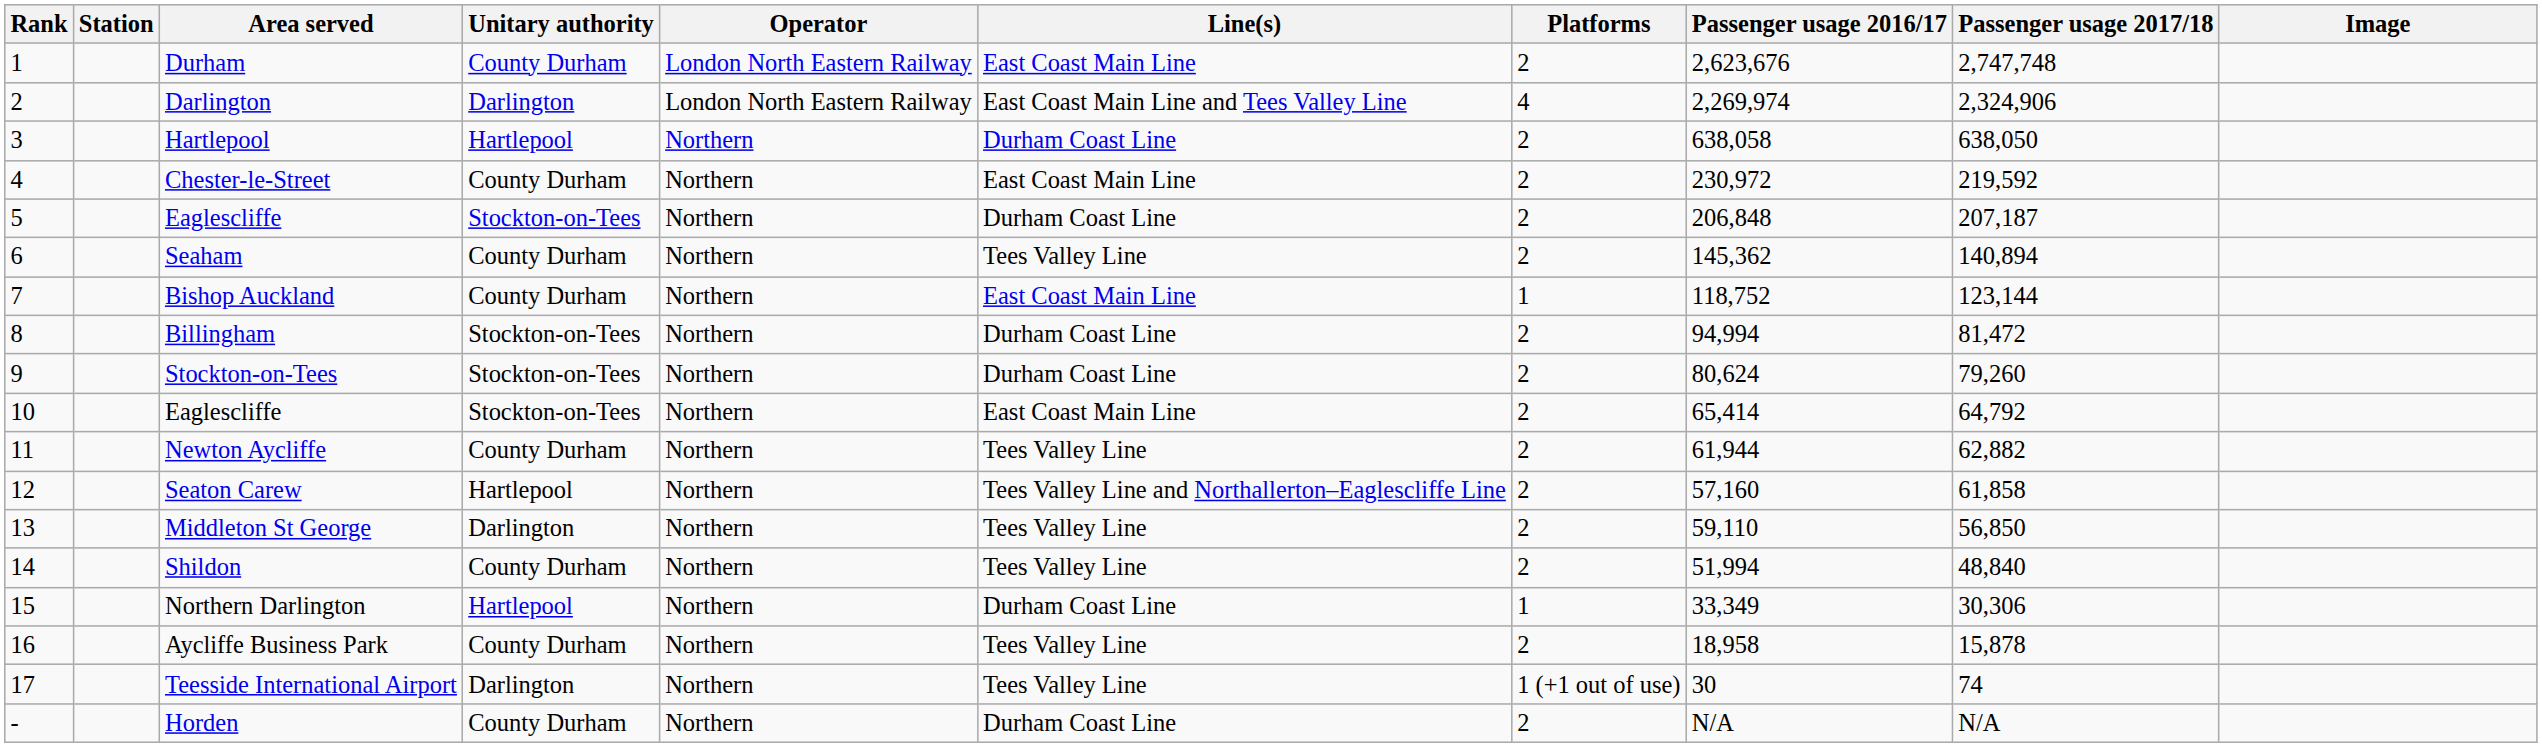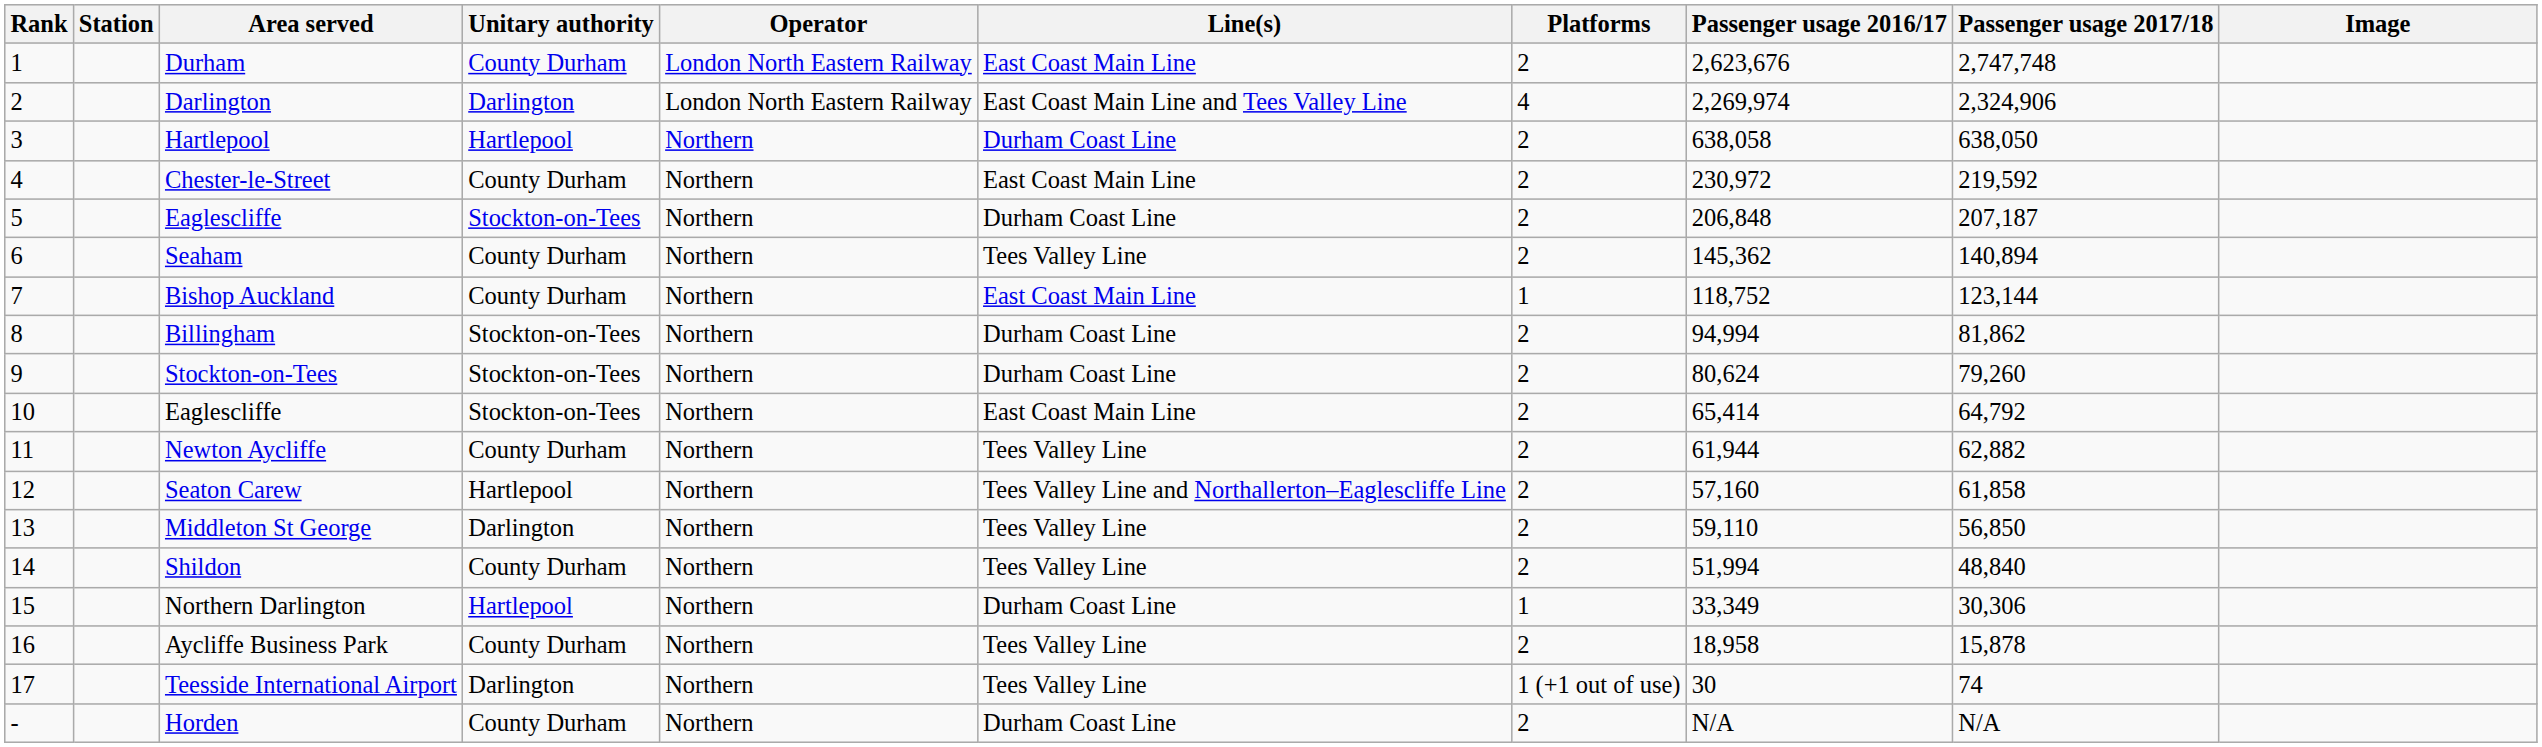 <table class="wikitable sortable">
 <tr style="background:#efefef;">
 <th>Rank</th>
 <th>Station</th>
 <th>Area served</th>
 <th>Unitary authority</th>
 <th>Operator</th>
 <th>Line(s)</th>
 <th>Platforms</th>
 <th>Passenger usage 2016/17</th>
 <th>Passenger usage 2017/18</th>
 <th style="width:200px;">Image</th>
 </tr>
 <tr>
 <td>1</td>
 <td></td>
 <td><a href='#'>Durham</a></td>
 <td><a href='#'>County Durham</a></td>
 <td><a href='#'>London North Eastern Railway</a></td>
 <td><a href='#'>East Coast Main Line</a></td>
 <td>2</td>
 <td>2,623,676</td>
 <td>2,747,748</td>
 <td></td>
 </tr>
 <tr>
 <td>2</td>
 <td></td>
 <td><a href='#'>Darlington</a></td>
 <td><a href='#'>Darlington</a></td>
 <td>London North Eastern Railway</td>
 <td>East Coast Main Line and <a href='#'>Tees Valley Line</a></td>
 <td>4</td>
 <td>2,269,974</td>
 <td>2,324,906</td>
 <td></td>
 </tr>
 <tr>
 <td>3</td>
 <td></td>
 <td><a href='#'>Hartlepool</a></td>
 <td><a href='#'>Hartlepool</a></td>
 <td><a href='#'>Northern</a></td>
 <td><a href='#'>Durham Coast Line</a></td>
 <td>2</td>
 <td>638,058</td>
 <td>638,050</td>
 <td></td>
 </tr>
 <tr>
 <td>4</td>
 <td></td>
 <td><a href='#'>Chester-le-Street</a></td>
 <td>County Durham</td>
 <td>Northern</td>
 <td>East Coast Main Line</td>
 <td>2</td>
 <td>230,972</td>
 <td>219,592</td>
 <td></td>
 </tr>
 <tr>
 <td>5</td>
 <td></td>
 <td><a href='#'>Eaglescliffe</a></td>
 <td><a href='#'>Stockton-on-Tees</a></td>
 <td>Northern</td>
 <td>Durham Coast Line</td>
 <td>2</td>
 <td>206,848</td>
 <td>207,187</td>
 <td></td>
 </tr>
 <tr>
 <td>6</td>
 <td></td>
 <td><a href='#'>Seaham</a></td>
 <td>County Durham</td>
 <td>Northern</td>
 <td>Tees Valley Line</td>
 <td>2</td>
 <td>145,362</td>
 <td>140,894</td>
 <td></td>
 </tr>
 <tr>
 <td>7</td>
 <td></td>
 <td><a href='#'>Bishop Auckland</a></td>
 <td>County Durham</td>
 <td>Northern</td>
 <td><a href='#'>East Coast Main Line</a></td>
 <td>1</td>
 <td>118,752</td>
 <td>123,144</td>
 <td></td>
 </tr>
 <tr>
 <td>8</td>
 <td></td>
 <td><a href='#'>Billingham</a></td>
 <td>Stockton-on-Tees</td>
 <td>Northern</td>
 <td>Durham Coast Line</td>
 <td>2</td>
 <td>94,994</td>
-<td>81,472</td>
+<td>81,862</td>
 <td></td>
 </tr>
 <tr>
 <td>9</td>
 <td></td>
 <td><a href='#'>Stockton-on-Tees</a></td>
 <td>Stockton-on-Tees</td>
 <td>Northern</td>
 <td>Durham Coast Line</td>
 <td>2</td>
 <td>80,624</td>
 <td>79,260</td>
 <td></td>
 </tr>
 <tr>
 <td>10</td>
 <td></td>
 <td>Eaglescliffe</td>
 <td>Stockton-on-Tees</td>
 <td>Northern</td>
 <td>East Coast Main Line</td>
 <td>2</td>
 <td>65,414</td>
 <td>64,792</td>
 <td></td>
 </tr>
 <tr>
 <td>11</td>
 <td></td>
 <td><a href='#'>Newton Aycliffe</a></td>
 <td>County Durham</td>
 <td>Northern</td>
 <td>Tees Valley Line</td>
 <td>2</td>
 <td>61,944</td>
 <td>62,882</td>
 <td></td>
 </tr>
 <tr>
 <td>12</td>
 <td></td>
 <td><a href='#'>Seaton Carew</a></td>
 <td>Hartlepool</td>
 <td>Northern</td>
 <td>Tees Valley Line and <a href='#'>Northallerton–Eaglescliffe Line</a></td>
 <td>2</td>
 <td>57,160</td>
 <td>61,858</td>
 <td></td>
 </tr>
 <tr>
 <td>13</td>
 <td></td>
 <td><a href='#'>Middleton St George</a></td>
 <td>Darlington</td>
 <td>Northern</td>
 <td>Tees Valley Line</td>
 <td>2</td>
 <td>59,110</td>
 <td>56,850</td>
 <td></td>
 </tr>
 <tr>
 <td>14</td>
 <td></td>
 <td><a href='#'>Shildon</a></td>
 <td>County Durham</td>
 <td>Northern</td>
 <td>Tees Valley Line</td>
 <td>2</td>
 <td>51,994</td>
 <td>48,840</td>
 <td></td>
 </tr>
 <tr>
 <td>15</td>
 <td></td>
 <td>Northern Darlington</td>
 <td><a href='#'>Hartlepool</a></td>
 <td>Northern</td>
 <td>Durham Coast Line</td>
 <td>1</td>
 <td>33,349</td>
 <td>30,306</td>
 <td></td>
 </tr>
 <tr>
 <td>16</td>
 <td></td>
 <td>Aycliffe Business Park</td>
 <td>County Durham</td>
 <td>Northern</td>
 <td>Tees Valley Line</td>
 <td>2</td>
 <td>18,958</td>
 <td>15,878</td>
 <td></td>
 </tr>
 <tr>
 <td>17</td>
 <td></td>
 <td><a href='#'>Teesside International Airport</a></td>
 <td>Darlington</td>
 <td>Northern</td>
 <td>Tees Valley Line</td>
 <td>1 (+1 out of use)</td>
 <td>30</td>
 <td>74</td>
 <td></td>
 </tr>
 <tr>
 <td>-</td>
 <td></td>
 <td><a href='#'>Horden</a></td>
 <td>County Durham</td>
 <td>Northern</td>
 <td>Durham Coast Line</td>
 <td>2</td>
 <td>N/A</td>
 <td>N/A</td>
 <td></td>
 </tr>
 </table>
